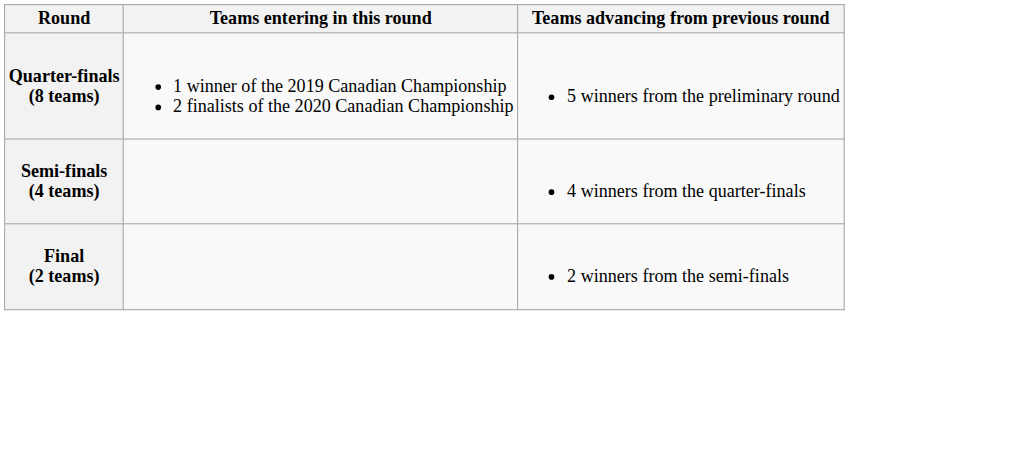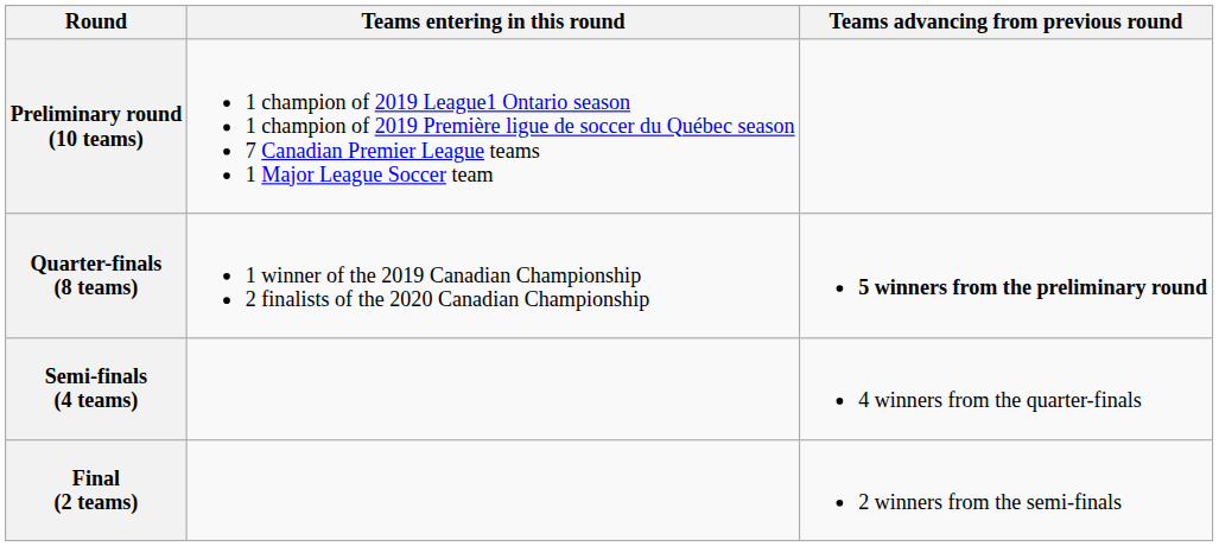 <table class="wikitable">
 <tr>
 <th>Round</th>
 <th>Teams entering in this round</th>
 <th>Teams advancing from previous round</th>
 </tr>
 <tr>
+<th>Preliminary round<br>(10 teams)</th>
+<td><br><ul><li>1 champion of <a href='#'>2019 League1 Ontario season</a></li><li>1 champion of <a href='#'>2019 Première ligue de soccer du Québec season</a></li><li>7 <a href='#'>Canadian Premier League</a> teams</li><li>1 <a href='#'>Major League Soccer</a> team</li></ul></td>
+<td></td>
+</tr>
+<tr>
 <th>Quarter-finals<br>(8 teams)</th>
 <td><br><ul><li>1 winner of the 2019 Canadian Championship</li><li>2 finalists of the 2020 Canadian Championship</li></ul></td>
-<td><br><ul><li>5 winners from the preliminary round</li></ul></td>
+<td><strong><br><ul><li>5 winners from the preliminary round</li></ul></strong></td>
 </tr>
 <tr>
 <th>Semi-finals<br>(4 teams)</th>
 <td></td>
 <td><br><ul><li>4 winners from the quarter-finals</li></ul></td>
 </tr>
 <tr>
 <th>Final<br>(2 teams)</th>
 <td></td>
 <td><br><ul><li>2 winners from the semi-finals</li></ul></td>
 </tr>
 </table>
